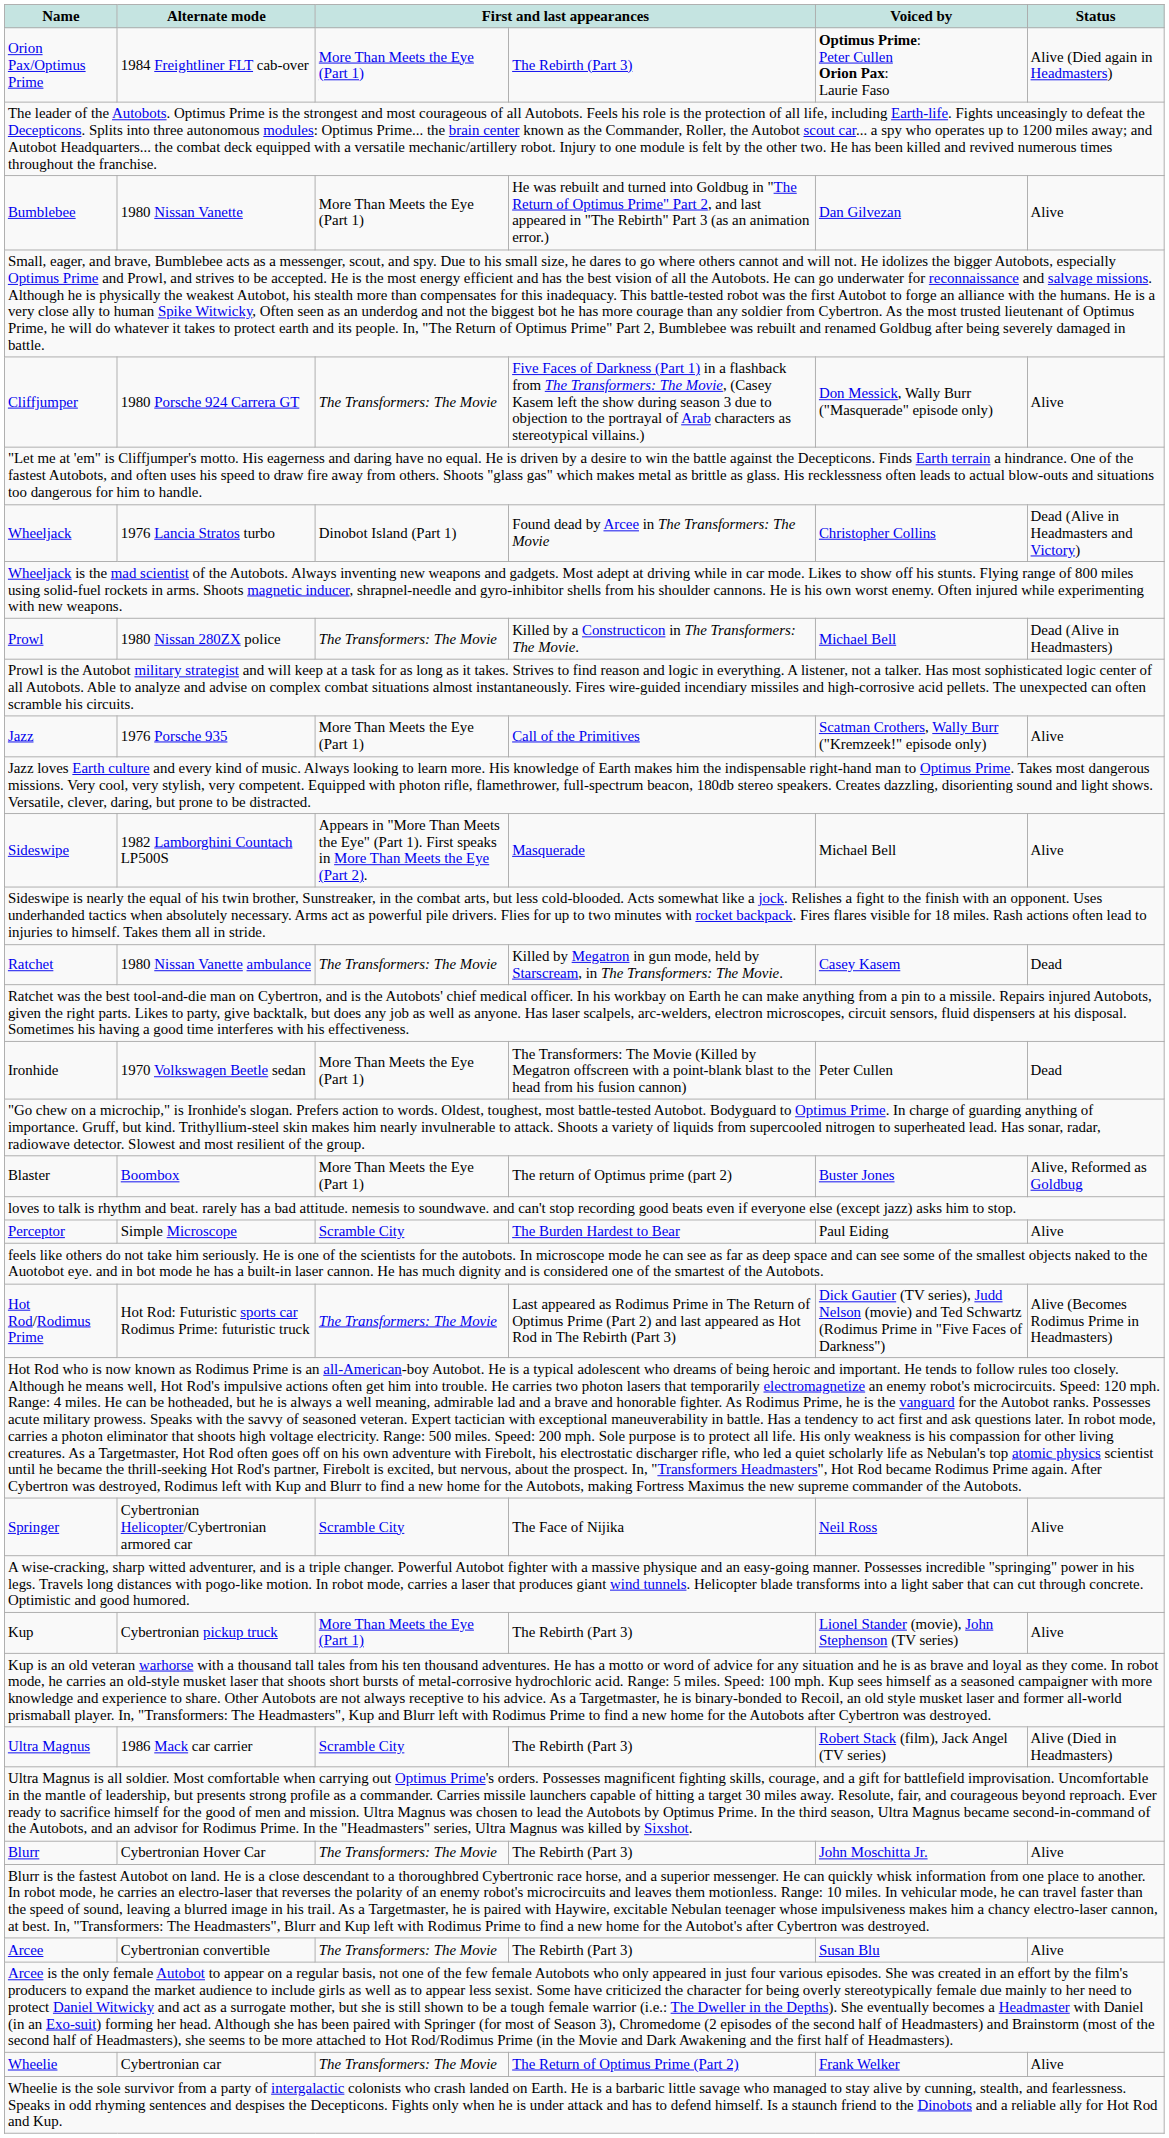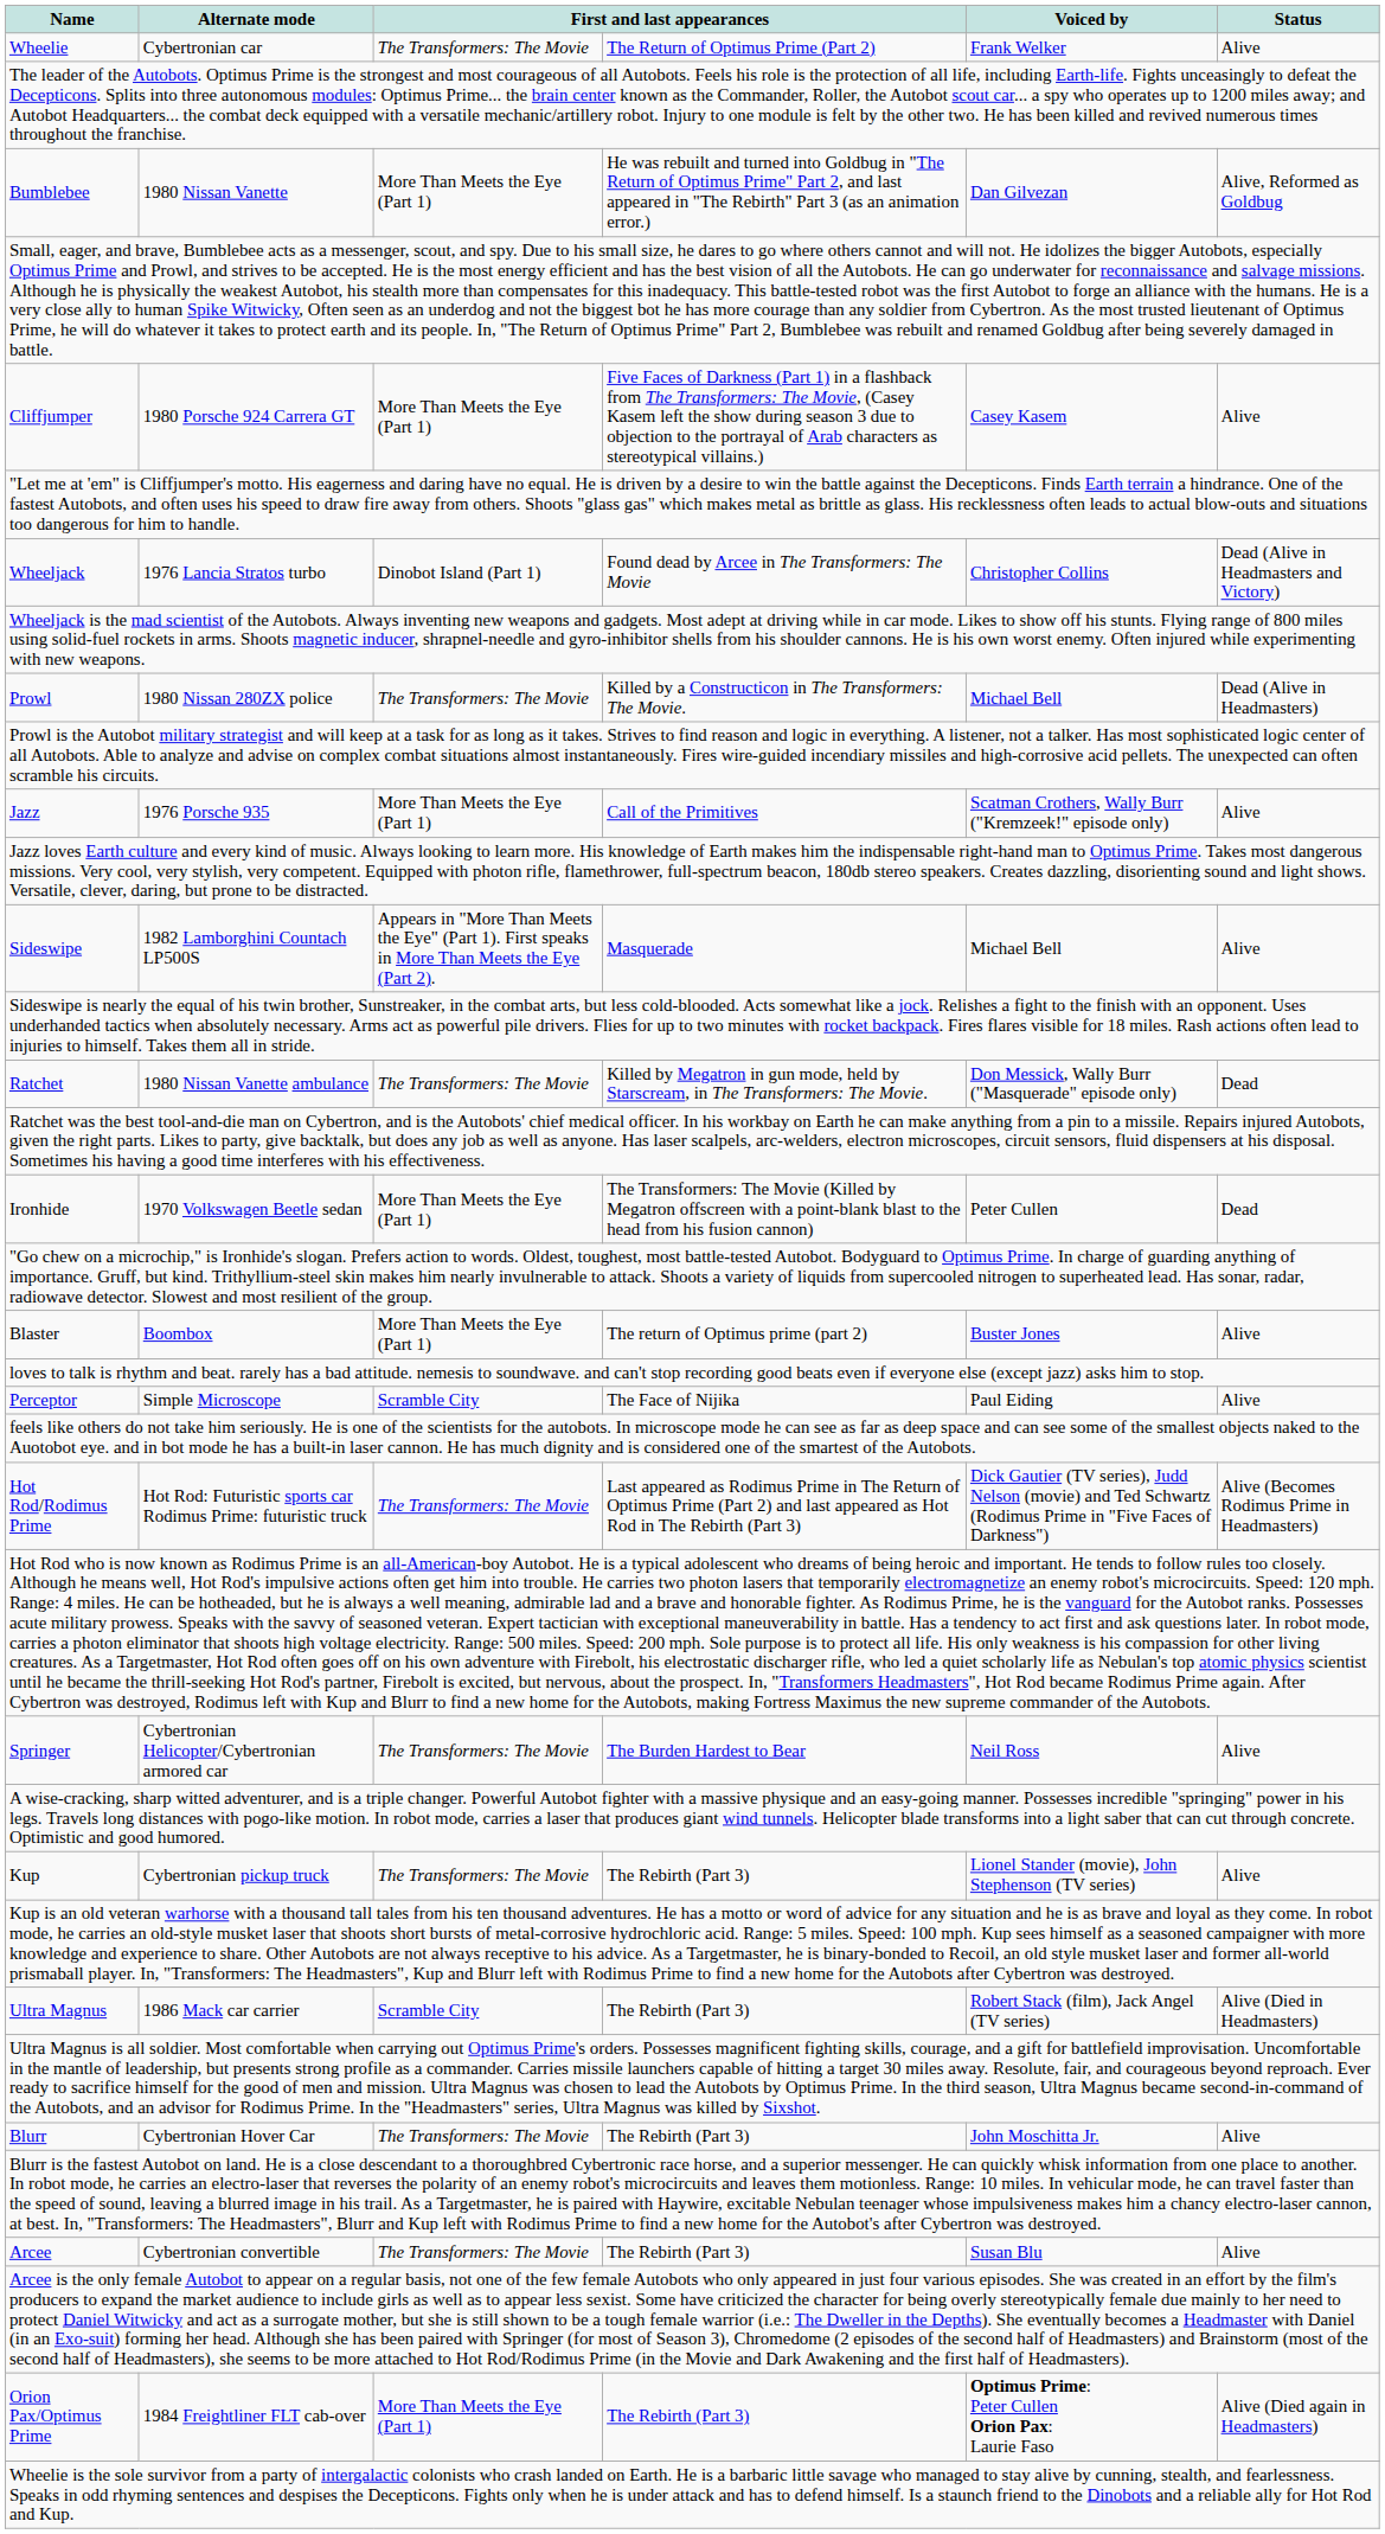 <table class="wikitable">
 <tr>
 <th style="background-color: #C5E4E1">Name</th>
 <th style="background-color: #C5E4E1">Alternate mode</th>
 <th colspan="2" align="center" style="background-color: #C5E4E1">First and last appearances</th>
 <th style="background-color: #C5E4E1">Voiced by</th>
 <th style="background-color: #C5E4E1">Status</th>
 </tr>
 <tr>
-<td><a href='#'>Orion Pax/Optimus Prime</a></td>
-<td>1984 <a href='#'>Freightliner FLT</a> cab-over</td>
-<td><a href='#'>More Than Meets the Eye (Part 1)</a></td>
-<td><a href='#'>The Rebirth (Part 3)</a></td>
-<td><strong>Optimus Prime</strong>: <br><a href='#'>Peter Cullen</a><br><strong>Orion Pax</strong>: <br>Laurie Faso</td>
-<td>Alive (Died again in <a href='#'>Headmasters</a>)</td>
+<td><a href='#'>Wheelie</a></td>
+<td>Cybertronian car</td>
+<td><em>The Transformers: The Movie</em></td>
+<td><a href='#'>The Return of Optimus Prime (Part 2)</a></td>
+<td><a href='#'>Frank Welker</a></td>
+<td>Alive</td>
 </tr>
 <tr>
 <td colspan="6" valign="top">The leader of the <a href='#'>Autobots</a>. Optimus Prime is the strongest and most courageous of all Autobots. Feels his role is the protection of all life, including <a href='#'>Earth-life</a>. Fights unceasingly to defeat the <a href='#'>Decepticons</a>. Splits into three autonomous <a href='#'>modules</a>:  Optimus Prime... the <a href='#'>brain center</a> known as the Commander, Roller, the Autobot <a href='#'>scout car</a>... a spy who operates up to 1200 miles away; and Autobot Headquarters... the combat deck equipped with a versatile mechanic/artillery robot. Injury to one module is felt by the other two. He has been killed and revived numerous times throughout the franchise.</td>
 </tr>
 <tr>
 <td><a href='#'>Bumblebee</a></td>
 <td>1980 <a href='#'>Nissan Vanette</a></td>
 <td>More Than Meets the Eye (Part 1)</td>
 <td>He was rebuilt and turned into Goldbug in "<a href='#'>The Return of Optimus Prime" Part 2</a>, and last appeared in "The Rebirth" Part 3 (as an animation error.)</td>
 <td><a href='#'>Dan Gilvezan</a></td>
-<td>Alive</td>
+<td>Alive, Reformed as <a href='#'>Goldbug</a></td>
 </tr>
 <tr>
 <td colspan="6" valign="top">Small, eager, and brave, Bumblebee acts as a messenger, scout, and spy. Due to his small size, he dares to go where others cannot and will not. He idolizes the bigger Autobots, especially <a href='#'>Optimus Prime</a> and Prowl, and strives to be accepted. He is the most energy efficient and has the best vision of all the Autobots. He can go underwater for <a href='#'>reconnaissance</a> and <a href='#'>salvage missions</a>. Although he is physically the weakest Autobot, his stealth more than compensates for this inadequacy. This battle-tested robot was the first Autobot to forge an alliance with the humans. He is a very close ally to human <a href='#'>Spike Witwicky</a>, Often seen as an underdog and not the biggest bot he has more courage than any soldier from Cybertron. As the most trusted lieutenant of Optimus Prime, he will do whatever it takes to protect earth and its people. In, "The Return of Optimus Prime" Part 2, Bumblebee was rebuilt and renamed Goldbug after being severely damaged in battle.</td>
 </tr>
 <tr>
 <td><a href='#'>Cliffjumper</a></td>
 <td>1980 <a href='#'>Porsche 924 Carrera GT</a></td>
-<td><em>The Transformers: The Movie</em></td>
+<td>More Than Meets the Eye (Part 1)</td>
 <td><a href='#'>Five Faces of Darkness (Part 1)</a> in a flashback from <em><a href='#'>The Transformers: The Movie</a></em>, (Casey Kasem left the show during season 3 due to objection to the portrayal of <a href='#'>Arab</a> characters as stereotypical villains.)</td>
-<td><a href='#'>Don Messick</a>, Wally Burr ("Masquerade" episode only)</td>
+<td><a href='#'>Casey Kasem</a></td>
 <td>Alive</td>
 </tr>
 <tr>
 <td colspan="6" valign="top">"Let me at 'em" is Cliffjumper's motto. His eagerness and daring have no equal. He is driven by a desire to win the battle against the Decepticons. Finds <a href='#'>Earth terrain</a> a hindrance. One of the fastest Autobots, and often uses his speed to draw fire away from others. Shoots "glass gas" which makes metal as brittle as glass. His recklessness often leads to actual blow-outs and situations too dangerous for him to handle.</td>
 </tr>
 <tr>
 <td><a href='#'>Wheeljack</a></td>
 <td>1976 <a href='#'>Lancia Stratos</a> turbo</td>
 <td>Dinobot Island (Part 1)</td>
 <td>Found dead by <a href='#'>Arcee</a> in <em>The Transformers: The Movie</em></td>
 <td><a href='#'>Christopher Collins</a></td>
 <td>Dead (Alive in Headmasters and <a href='#'>Victory</a>)</td>
 </tr>
 <tr>
 <td colspan="6" valign="top"><a href='#'>Wheeljack</a> is the <a href='#'>mad scientist</a> of the Autobots. Always inventing new weapons and gadgets. Most adept at driving while in car mode. Likes to show off his stunts. Flying range of 800 miles using solid-fuel rockets in arms. Shoots <a href='#'>magnetic inducer</a>, shrapnel-needle and gyro-inhibitor shells from his shoulder cannons. He is his own worst enemy. Often injured while experimenting with new weapons.</td>
 </tr>
 <tr>
 <td><a href='#'>Prowl</a></td>
 <td>1980 <a href='#'>Nissan 280ZX</a> police</td>
 <td><em>The Transformers: The Movie</em></td>
 <td>Killed by a <a href='#'>Constructicon</a> in <em>The Transformers: The Movie</em>.</td>
 <td><a href='#'>Michael Bell</a></td>
 <td>Dead (Alive in Headmasters)</td>
 </tr>
 <tr>
 <td colspan="6" valign="top">Prowl is the Autobot <a href='#'>military strategist</a> and will keep at a task for as long as it takes. Strives to find reason and logic in everything. A listener, not a talker. Has most sophisticated logic center of all Autobots. Able to analyze and advise on complex combat situations almost instantaneously. Fires wire-guided incendiary missiles and high-corrosive acid pellets. The unexpected can often scramble his circuits.</td>
 </tr>
 <tr>
 <td><a href='#'>Jazz</a></td>
 <td>1976 <a href='#'>Porsche 935</a></td>
 <td>More Than Meets the Eye (Part 1)</td>
 <td><a href='#'>Call of the Primitives</a></td>
 <td><a href='#'>Scatman Crothers</a>, <a href='#'>Wally Burr</a> ("Kremzeek!" episode only)</td>
 <td>Alive</td>
 </tr>
 <tr>
 <td colspan="6" valign="top">Jazz loves <a href='#'>Earth culture</a> and every kind of music. Always looking to learn more. His knowledge of Earth makes him the indispensable right-hand man to <a href='#'>Optimus Prime</a>. Takes most dangerous missions. Very cool, very stylish, very competent. Equipped with photon rifle, flamethrower, full-spectrum beacon, 180db stereo speakers. Creates dazzling, disorienting sound and light shows. Versatile, clever, daring, but prone to be distracted.</td>
 </tr>
 <tr>
 <td><a href='#'>Sideswipe</a></td>
 <td>1982 <a href='#'>Lamborghini Countach</a> LP500S</td>
 <td>Appears in "More Than Meets the Eye" (Part 1). First speaks in <a href='#'>More Than Meets the Eye (Part 2)</a>.</td>
 <td><a href='#'>Masquerade</a></td>
 <td>Michael Bell</td>
 <td>Alive</td>
 </tr>
 <tr>
 <td colspan="6" valign="top">Sideswipe is nearly the equal of his twin brother, Sunstreaker, in the combat arts, but less cold-blooded. Acts somewhat like a <a href='#'>jock</a>. Relishes a fight to the finish with an opponent. Uses underhanded tactics when absolutely necessary. Arms act as powerful pile drivers. Flies for up to two minutes with <a href='#'>rocket backpack</a>. Fires flares visible for 18 miles. Rash actions often lead to injuries to himself. Takes them all in stride.</td>
 </tr>
 <tr>
 <td><a href='#'>Ratchet</a></td>
 <td>1980 <a href='#'>Nissan Vanette</a> <a href='#'>ambulance</a></td>
 <td><em>The Transformers: The Movie</em></td>
 <td>Killed by <a href='#'>Megatron</a> in gun mode, held by <a href='#'>Starscream</a>, in <em>The Transformers: The Movie</em>.</td>
-<td><a href='#'>Casey Kasem</a></td>
+<td><a href='#'>Don Messick</a>, Wally Burr ("Masquerade" episode only)</td>
 <td>Dead</td>
 </tr>
 <tr>
 <td colspan="6" valign="top">Ratchet was the best tool-and-die man on Cybertron, and is the Autobots' chief medical officer. In his workbay on Earth he can make anything from a pin to a missile. Repairs injured Autobots, given the right parts. Likes to party, give backtalk, but does any job as well as anyone. Has laser scalpels, arc-welders, electron microscopes, circuit sensors, fluid dispensers at his disposal. Sometimes his having a good time interferes with his effectiveness.</td>
 </tr>
 <tr>
 <td>Ironhide</td>
 <td>1970 <a href='#'>Volkswagen Beetle</a> sedan</td>
 <td>More Than Meets the Eye (Part 1)</td>
 <td>The Transformers: The Movie (Killed by Megatron offscreen with a point-blank blast to the head from his fusion cannon)</td>
 <td>Peter Cullen</td>
 <td>Dead</td>
 </tr>
 <tr>
 <td colspan="6" valign="top">"Go chew on a microchip," is Ironhide's slogan. Prefers action to words. Oldest, toughest, most battle-tested Autobot. Bodyguard to <a href='#'>Optimus Prime</a>. In charge of guarding anything of importance. Gruff, but kind. Trithyllium-steel skin makes him nearly invulnerable to attack. Shoots a variety of liquids from supercooled nitrogen to superheated lead. Has sonar, radar, radiowave detector. Slowest and most resilient of the group.</td>
 </tr>
 <tr>
 <td>Blaster</td>
 <td><a href='#'>Boombox</a></td>
 <td>More Than Meets the Eye (Part 1)</td>
 <td>The return of Optimus prime (part 2)</td>
 <td><a href='#'>Buster Jones</a></td>
-<td>Alive, Reformed as <a href='#'>Goldbug</a></td>
+<td>Alive</td>
 </tr>
 <tr>
 <td colspan="6" valign="top">loves to talk is rhythm and beat. rarely has a bad attitude. nemesis to soundwave. and can't stop recording good beats even if everyone else (except jazz) asks him to stop.</td>
 </tr>
 <tr>
 <td><a href='#'>Perceptor</a></td>
 <td>Simple <a href='#'>Microscope</a></td>
 <td><a href='#'>Scramble City</a></td>
-<td><a href='#'>The Burden Hardest to Bear</a></td>
+<td>The Face of Nijika</td>
 <td>Paul Eiding</td>
 <td>Alive</td>
 </tr>
 <tr>
 <td colspan="6" valign="top">feels like others do not take him seriously. He is one of the scientists for the autobots. In microscope mode he can see as far as deep space and can see some of the smallest objects naked to the Auotobot eye. and in bot mode he has a built-in laser cannon. He has much dignity and is considered one of the smartest of the Autobots.</td>
 </tr>
 <tr>
 <td><a href='#'>Hot Rod</a>/<a href='#'>Rodimus Prime</a></td>
 <td>Hot Rod: Futuristic <a href='#'>sports car</a><br> Rodimus Prime: futuristic truck</td>
 <td><em><a href='#'>The Transformers: The Movie</a></em></td>
 <td>Last appeared as Rodimus Prime in The Return of Optimus Prime (Part 2) and last appeared as Hot Rod in The Rebirth (Part 3)</td>
 <td><a href='#'>Dick Gautier</a> (TV series), <a href='#'>Judd Nelson</a> (movie) and Ted Schwartz (Rodimus Prime in "Five Faces of Darkness")</td>
 <td>Alive (Becomes Rodimus Prime in Headmasters)</td>
 </tr>
 <tr>
 <td colspan="6" valign="top">Hot Rod who is now known as Rodimus Prime is an <a href='#'>all-American</a>-boy Autobot. He is a typical adolescent who dreams of being heroic and important. He tends to follow rules too closely. Although he means well, Hot Rod's impulsive actions often get him into trouble. He carries two photon lasers that temporarily <a href='#'>electromagnetize</a> an enemy robot's microcircuits. Speed: 120 mph. Range: 4 miles. He can be hotheaded, but he is always a well meaning, admirable lad and a brave and honorable fighter. As Rodimus Prime, he is the <a href='#'>vanguard</a> for the Autobot ranks. Possesses acute military prowess. Speaks with the savvy of seasoned veteran. Expert tactician with exceptional maneuverability in battle. Has a tendency to act first and ask questions later. In robot mode, carries a photon eliminator that shoots high voltage electricity. Range: 500 miles. Speed: 200 mph. Sole purpose is to protect all life. His only weakness is his compassion for other living creatures. As a Targetmaster, Hot Rod often goes off on his own adventure with Firebolt, his electrostatic discharger rifle, who led a quiet scholarly life as Nebulan's top <a href='#'>atomic physics</a> scientist until he became the thrill-seeking Hot Rod's partner, Firebolt is excited, but nervous, about the prospect. In, "<a href='#'>Transformers Headmasters</a>", Hot Rod became Rodimus Prime again. After Cybertron was destroyed, Rodimus left with Kup and Blurr to find a new home for the Autobots, making Fortress Maximus the new supreme commander of the Autobots.</td>
 </tr>
 <tr>
 <td><a href='#'>Springer</a></td>
 <td>Cybertronian <a href='#'>Helicopter</a>/Cybertronian armored car</td>
-<td><a href='#'>Scramble City</a></td>
-<td>The Face of Nijika</td>
+<td><em>The Transformers: The Movie</em></td>
+<td><a href='#'>The Burden Hardest to Bear</a></td>
 <td><a href='#'>Neil Ross</a></td>
 <td>Alive</td>
 </tr>
 <tr>
 <td colspan="6" valign="top">A wise-cracking, sharp witted adventurer, and is a triple changer. Powerful Autobot fighter with a massive physique and an easy-going manner. Possesses incredible "springing" power in his legs. Travels long distances with pogo-like motion. In robot mode, carries a laser that produces giant <a href='#'>wind tunnels</a>. Helicopter blade transforms into a light saber that can cut through concrete. Optimistic and good humored.</td>
 </tr>
 <tr>
 <td>Kup</td>
 <td>Cybertronian <a href='#'>pickup truck</a></td>
-<td><a href='#'>More Than Meets the Eye (Part 1)</a></td>
+<td><em>The Transformers: The Movie</em></td>
 <td>The Rebirth (Part 3)</td>
 <td><a href='#'>Lionel Stander</a> (movie), <a href='#'>John Stephenson</a> (TV series)</td>
 <td>Alive</td>
 </tr>
 <tr>
 <td colspan="6" valign="top">Kup is an old veteran <a href='#'>warhorse</a> with a thousand tall tales from his ten thousand adventures. He has a motto or word of advice for any situation and he is as brave and loyal as they come. In robot mode, he carries an old-style musket laser that shoots short bursts of metal-corrosive hydrochloric acid. Range: 5 miles. Speed: 100 mph. Kup sees himself as a seasoned campaigner with more knowledge and experience to share. Other Autobots are not always receptive to his advice. As a Targetmaster, he is binary-bonded to Recoil, an old style musket laser and former all-world prismaball player. In, "Transformers: The Headmasters", Kup and Blurr left with Rodimus Prime to find a new home for the Autobots after Cybertron was destroyed.</td>
 </tr>
 <tr>
 <td><a href='#'>Ultra Magnus</a></td>
 <td>1986 <a href='#'>Mack</a> car carrier</td>
 <td><a href='#'>Scramble City</a></td>
 <td>The Rebirth (Part 3)</td>
 <td><a href='#'>Robert Stack</a> (film), Jack Angel (TV series)</td>
 <td>Alive (Died in Headmasters)</td>
 </tr>
 <tr>
 <td colspan="6" valign="top">Ultra Magnus is all soldier. Most comfortable when carrying out <a href='#'>Optimus Prime</a>'s orders. Possesses magnificent fighting skills, courage, and a gift for battlefield improvisation. Uncomfortable in the mantle of leadership, but presents strong profile as a commander. Carries missile launchers capable of hitting a target 30 miles away. Resolute, fair, and courageous beyond reproach. Ever ready to sacrifice himself for the good of men and mission. Ultra Magnus was chosen to lead the Autobots by Optimus Prime. In the third season, Ultra Magnus became second-in-command of the Autobots, and an advisor for Rodimus Prime. In the "Headmasters" series, Ultra Magnus was killed by <a href='#'>Sixshot</a>.</td>
 </tr>
 <tr>
 <td><a href='#'>Blurr</a></td>
 <td>Cybertronian Hover Car</td>
 <td><em>The Transformers: The Movie</em></td>
 <td>The Rebirth (Part 3)</td>
 <td><a href='#'>John Moschitta Jr.</a></td>
 <td>Alive</td>
 </tr>
 <tr>
 <td colspan="6" valign="top">Blurr is the fastest Autobot on land. He is a close descendant to a thoroughbred Cybertronic race horse, and a superior messenger. He can quickly whisk information from one place to another. In robot mode, he carries an electro-laser that reverses the polarity of an enemy robot's microcircuits and leaves them motionless. Range: 10 miles. In vehicular mode, he can travel faster than the speed of sound, leaving a blurred image in his trail. As a Targetmaster, he is paired with Haywire, excitable Nebulan teenager whose impulsiveness makes him a chancy electro-laser cannon, at best. In, "Transformers: The Headmasters", Blurr and Kup left with Rodimus Prime to find a new home for the Autobot's after Cybertron was destroyed.</td>
 </tr>
 <tr>
 <td><a href='#'>Arcee</a></td>
 <td>Cybertronian convertible</td>
 <td><em>The Transformers: The Movie</em></td>
 <td>The Rebirth (Part 3)</td>
 <td><a href='#'>Susan Blu</a></td>
 <td>Alive</td>
 </tr>
 <tr>
 <td colspan="6" valign="top"><a href='#'>Arcee</a> is the only female <a href='#'>Autobot</a> to appear on a regular basis, not one of the few female Autobots who only appeared in just four various episodes. She was created in an effort by the film's producers to expand the market audience to include girls as well as to appear less sexist. Some have criticized the character for being overly stereotypically female due mainly to her need to protect <a href='#'>Daniel Witwicky</a> and act as a surrogate mother, but she is still shown to be a tough female warrior (i.e.: <a href='#'>The Dweller in the Depths</a>). She eventually becomes a <a href='#'>Headmaster</a> with Daniel (in an <a href='#'>Exo-suit</a>) forming her head. Although she has been paired with Springer (for most of Season 3), Chromedome (2 episodes of the second half of Headmasters) and Brainstorm (most of the second half of Headmasters), she seems to be more attached to Hot Rod/Rodimus Prime (in the Movie and Dark Awakening and the first half of Headmasters).</td>
 </tr>
 <tr>
-<td><a href='#'>Wheelie</a></td>
-<td>Cybertronian car</td>
-<td><em>The Transformers: The Movie</em></td>
-<td><a href='#'>The Return of Optimus Prime (Part 2)</a></td>
-<td><a href='#'>Frank Welker</a></td>
-<td>Alive</td>
+<td><a href='#'>Orion Pax/Optimus Prime</a></td>
+<td>1984 <a href='#'>Freightliner FLT</a> cab-over</td>
+<td><a href='#'>More Than Meets the Eye (Part 1)</a></td>
+<td><a href='#'>The Rebirth (Part 3)</a></td>
+<td><strong>Optimus Prime</strong>: <br><a href='#'>Peter Cullen</a><br><strong>Orion Pax</strong>: <br>Laurie Faso</td>
+<td>Alive (Died again in <a href='#'>Headmasters</a>)</td>
 </tr>
 <tr>
 <td colspan="6" valign="top">Wheelie is the sole survivor from a party of <a href='#'>intergalactic</a> colonists who crash landed on Earth. He is a barbaric little savage who managed to stay alive by cunning, stealth, and fearlessness. Speaks in odd rhyming sentences and despises the Decepticons. Fights only when he is under attack and has to defend himself. Is a staunch friend to the <a href='#'>Dinobots</a> and a reliable ally for Hot Rod and Kup.</td>
 </tr>
 </table>
